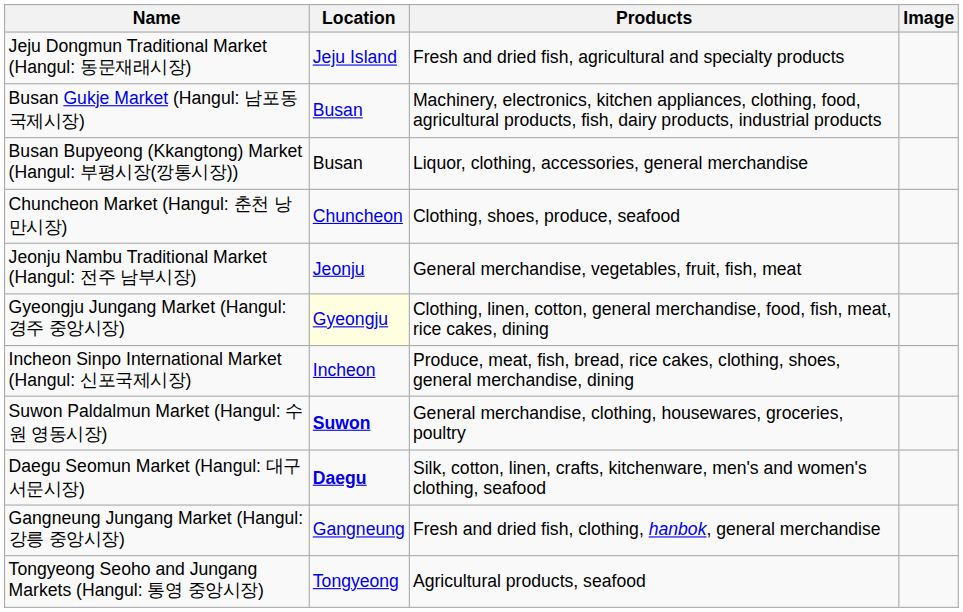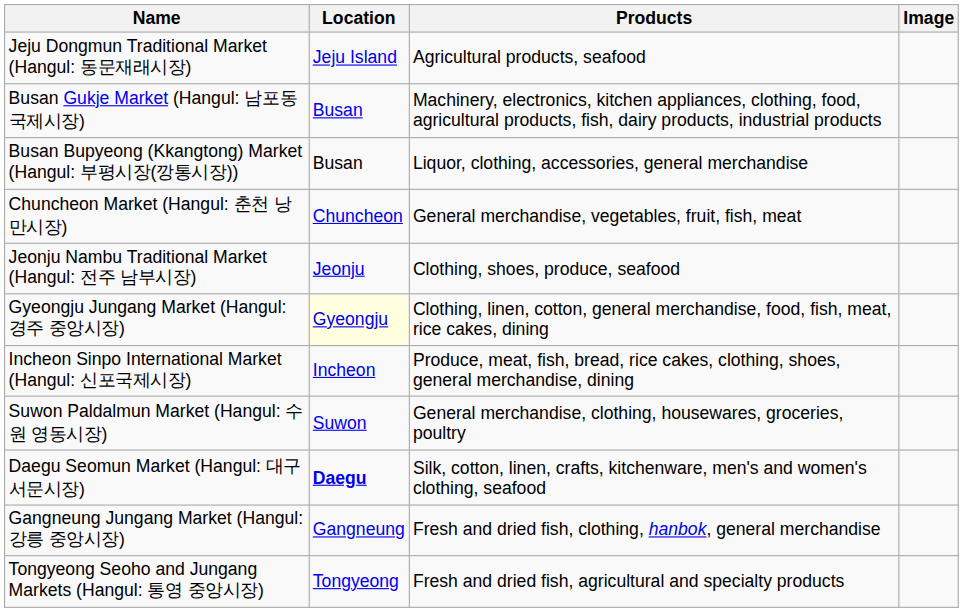 <table class="wikitable">
 <tr>
 <th>Name</th>
 <th>Location</th>
 <th>Products</th>
 <th>Image</th>
 </tr>
 <tr>
 <td>Jeju Dongmun Traditional Market (Hangul: 동문재래시장)</td>
 <td><a href='#'>Jeju Island</a></td>
-<td>Fresh and dried fish, agricultural and specialty products</td>
+<td>Agricultural products, seafood</td>
 <td></td>
 </tr>
 <tr>
 <td>Busan <a href='#'>Gukje Market</a> (Hangul: 남포동 국제시장)</td>
 <td><a href='#'>Busan</a></td>
 <td>Machinery, electronics, kitchen appliances, clothing, food, agricultural products, fish, dairy products, industrial products</td>
 <td></td>
 </tr>
 <tr>
 <td>Busan Bupyeong (Kkangtong) Market (Hangul: 부평시장(깡통시장))</td>
 <td>Busan</td>
 <td>Liquor, clothing, accessories, general merchandise</td>
 <td></td>
 </tr>
 <tr>
 <td>Chuncheon Market (Hangul: 춘천 낭만시장)</td>
 <td><a href='#'>Chuncheon</a></td>
-<td>Clothing, shoes, produce, seafood</td>
+<td>General merchandise, vegetables, fruit, fish, meat</td>
 <td></td>
 </tr>
 <tr>
 <td>Jeonju Nambu Traditional Market (Hangul: 전주 남부시장)</td>
 <td><a href='#'>Jeonju</a></td>
-<td>General merchandise, vegetables, fruit, fish, meat</td>
+<td>Clothing, shoes, produce, seafood</td>
 <td></td>
 </tr>
 <tr>
 <td>Gyeongju Jungang Market (Hangul: 경주 중앙시장)</td>
 <td style="background: lightyellow;"><a href='#'>Gyeongju</a></td>
 <td>Clothing, linen, cotton, general merchandise, food, fish, meat, rice cakes, dining</td>
 <td></td>
 </tr>
 <tr>
 <td>Incheon Sinpo International Market (Hangul: 신포국제시장)</td>
 <td><a href='#'>Incheon</a></td>
 <td>Produce, meat, fish, bread, rice cakes, clothing, shoes, general merchandise, dining</td>
 <td></td>
 </tr>
 <tr>
 <td>Suwon Paldalmun Market (Hangul: 수원 영동시장)</td>
-<td><strong><a href='#'>Suwon</a></strong></td>
+<td><a href='#'>Suwon</a></td>
 <td>General merchandise, clothing, housewares, groceries, poultry</td>
 <td></td>
 </tr>
 <tr>
 <td>Daegu Seomun Market (Hangul: 대구 서문시장)</td>
 <td><strong><a href='#'>Daegu</a></strong></td>
 <td>Silk, cotton, linen, crafts, kitchenware, men's and women's clothing, seafood</td>
 <td></td>
 </tr>
 <tr>
 <td>Gangneung Jungang Market (Hangul: 강릉 중앙시장)</td>
 <td><a href='#'>Gangneung</a></td>
 <td>Fresh and dried fish, clothing, <em><a href='#'>hanbok</a></em>, general merchandise</td>
 <td></td>
 </tr>
 <tr>
 <td>Tongyeong Seoho and Jungang Markets (Hangul: 통영 중앙시장)</td>
 <td><a href='#'>Tongyeong</a></td>
-<td>Agricultural products, seafood</td>
+<td>Fresh and dried fish, agricultural and specialty products</td>
 <td></td>
 </tr>
 </table>
